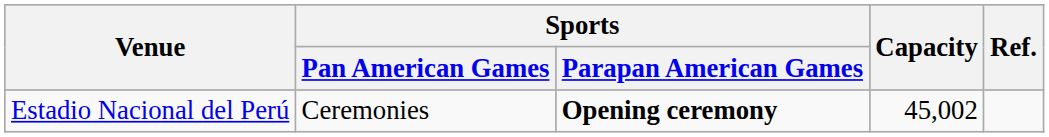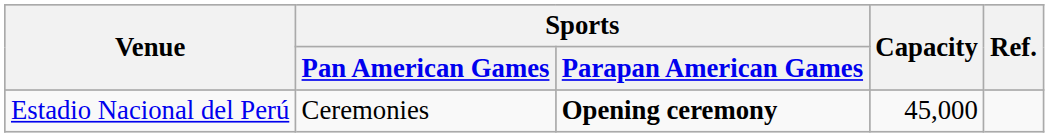 <table class="wikitable sortable">
 <tr>
 <th rowspan="2">Venue</th>
 <th colspan="2" class="unsortable">Sports</th>
 <th rowspan="2">Capacity</th>
 <th rowspan="2" class="unsortable">Ref.</th>
 </tr>
 <tr>
 <th><a href='#'>Pan American Games</a></th>
 <th><a href='#'>Parapan American Games</a></th>
 </tr>
 <tr>
 <td><a href='#'>Estadio Nacional del Perú</a></td>
 <td>Ceremonies</td>
 <td><strong>Opening ceremony</strong></td>
-<td align="right">45,002</td>
+<td align="right">45,000</td>
 <td align=center></td>
 </tr>
 </table>
